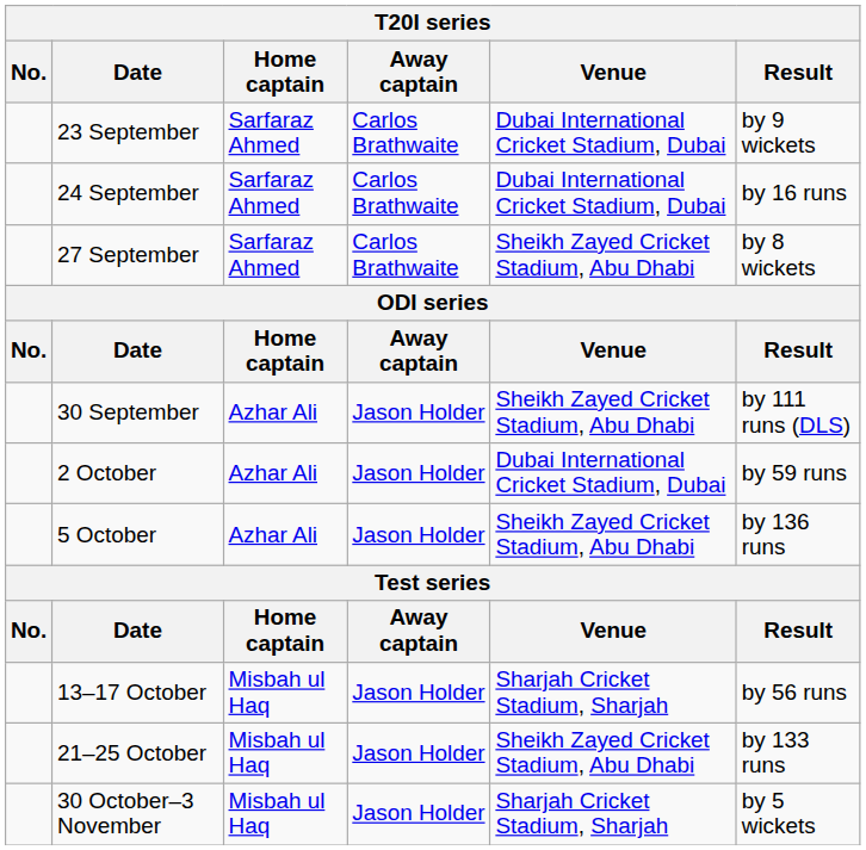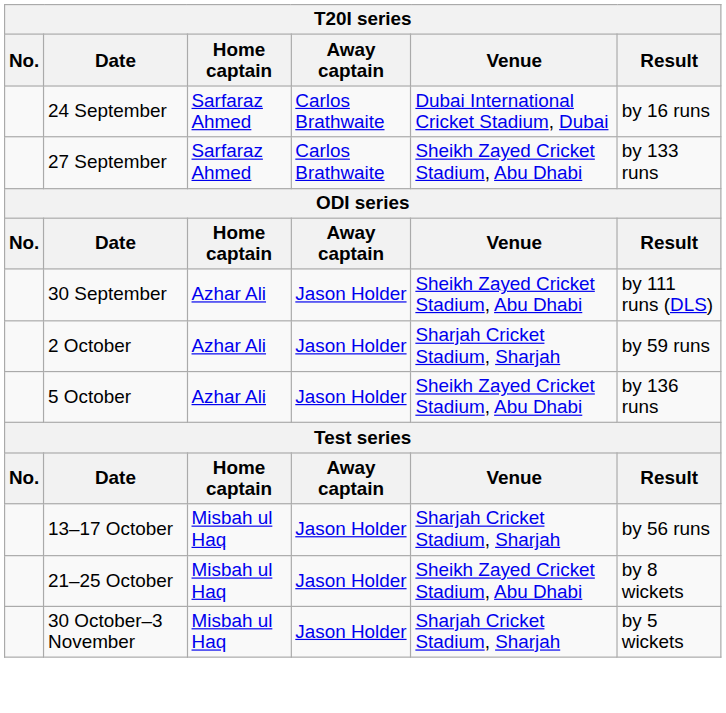 <table class="wikitable">
 <tr>
 <th colspan="6">T20I series</th>
 </tr>
 <tr>
 <th>No.</th>
 <th>Date</th>
 <th>Home captain</th>
 <th>Away captain</th>
 <th>Venue</th>
 <th>Result</th>
-</tr>
-<tr>
-<td></td>
-<td>23 September</td>
-<td><a href='#'>Sarfaraz Ahmed</a></td>
-<td><a href='#'>Carlos Brathwaite</a></td>
-<td><a href='#'>Dubai International Cricket Stadium</a>, <a href='#'>Dubai</a></td>
-<td> by 9 wickets</td>
 </tr>
 <tr>
 <td></td>
 <td>24 September</td>
 <td><a href='#'>Sarfaraz Ahmed</a></td>
 <td><a href='#'>Carlos Brathwaite</a></td>
 <td><a href='#'>Dubai International Cricket Stadium</a>, <a href='#'>Dubai</a></td>
 <td> by 16 runs</td>
 </tr>
 <tr>
 <td></td>
 <td>27 September</td>
 <td><a href='#'>Sarfaraz Ahmed</a></td>
 <td><a href='#'>Carlos Brathwaite</a></td>
 <td><a href='#'>Sheikh Zayed Cricket Stadium</a>, <a href='#'>Abu Dhabi</a></td>
-<td> by 8 wickets</td>
+<td> by 133 runs</td>
 </tr>
 <tr>
 <th colspan="6">ODI series</th>
 </tr>
 <tr>
 <th>No.</th>
 <th>Date</th>
 <th>Home captain</th>
 <th>Away captain</th>
 <th>Venue</th>
 <th>Result</th>
 </tr>
 <tr>
 <td></td>
 <td>30 September</td>
 <td><a href='#'>Azhar Ali</a></td>
 <td><a href='#'>Jason Holder</a></td>
 <td><a href='#'>Sheikh Zayed Cricket Stadium</a>, <a href='#'>Abu Dhabi</a></td>
 <td> by 111 runs (<a href='#'>DLS</a>)</td>
 </tr>
 <tr>
 <td></td>
 <td>2 October</td>
 <td><a href='#'>Azhar Ali</a></td>
 <td><a href='#'>Jason Holder</a></td>
-<td><a href='#'>Dubai International Cricket Stadium</a>, <a href='#'>Dubai</a></td>
+<td><a href='#'>Sharjah Cricket Stadium</a>, <a href='#'>Sharjah</a></td>
 <td> by 59 runs</td>
 </tr>
 <tr>
 <td></td>
 <td>5 October</td>
 <td><a href='#'>Azhar Ali</a></td>
 <td><a href='#'>Jason Holder</a></td>
 <td><a href='#'>Sheikh Zayed Cricket Stadium</a>, <a href='#'>Abu Dhabi</a></td>
 <td> by 136 runs</td>
 </tr>
 <tr>
 <th colspan="6">Test series</th>
 </tr>
 <tr>
 <th>No.</th>
 <th>Date</th>
 <th>Home captain</th>
 <th>Away captain</th>
 <th>Venue</th>
 <th>Result</th>
 </tr>
 <tr>
 <td></td>
 <td>13–17 October</td>
 <td><a href='#'>Misbah ul Haq</a></td>
 <td><a href='#'>Jason Holder</a></td>
 <td><a href='#'>Sharjah Cricket Stadium</a>, <a href='#'>Sharjah</a></td>
 <td> by 56 runs</td>
 </tr>
 <tr>
 <td></td>
 <td>21–25 October</td>
 <td><a href='#'>Misbah ul Haq</a></td>
 <td><a href='#'>Jason Holder</a></td>
 <td><a href='#'>Sheikh Zayed Cricket Stadium</a>, <a href='#'>Abu Dhabi</a></td>
-<td> by 133 runs</td>
+<td> by 8 wickets</td>
 </tr>
 <tr>
 <td></td>
 <td>30 October–3 November</td>
 <td><a href='#'>Misbah ul Haq</a></td>
 <td><a href='#'>Jason Holder</a></td>
 <td><a href='#'>Sharjah Cricket Stadium</a>, <a href='#'>Sharjah</a></td>
 <td> by 5 wickets</td>
 </tr>
 </table>
